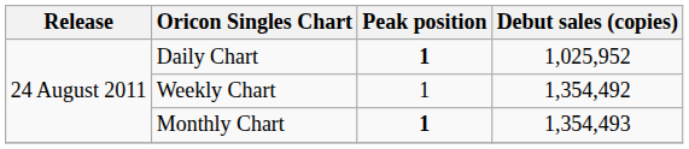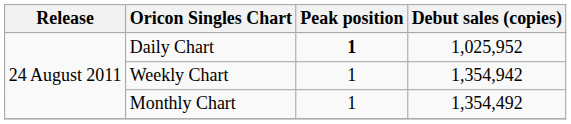 <table class="wikitable">
 <tr>
 <th>Release</th>
 <th>Oricon Singles Chart</th>
 <th>Peak position</th>
 <th>Debut sales (copies)</th>
 </tr>
 <tr>
 <td rowspan="3">24 August 2011</td>
 <td>Daily Chart</td>
 <td align="center"><strong>1</strong></td>
 <td align="center">1,025,952</td>
 </tr>
 <tr>
 <td>Weekly Chart</td>
 <td align="center">1</td>
-<td align="center">1,354,492</td>
+<td align="center">1,354,942</td>
 </tr>
 <tr>
 <td>Monthly Chart</td>
-<td align="center"><strong>1</strong></td>
-<td align="center">1,354,493</td>
+<td align="center">1</td>
+<td align="center">1,354,492</td>
 </tr>
 <tr>
 </tr>
 </table>
